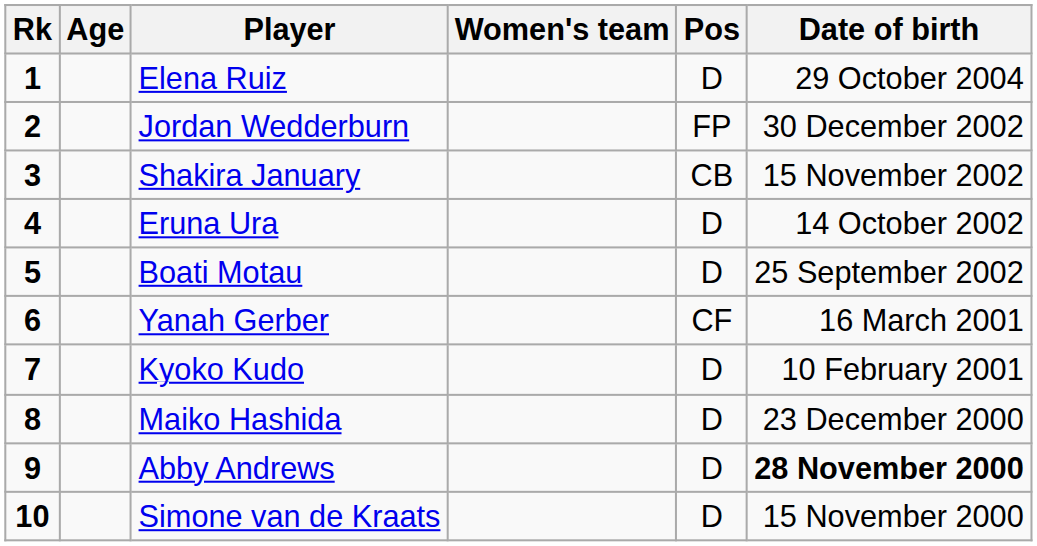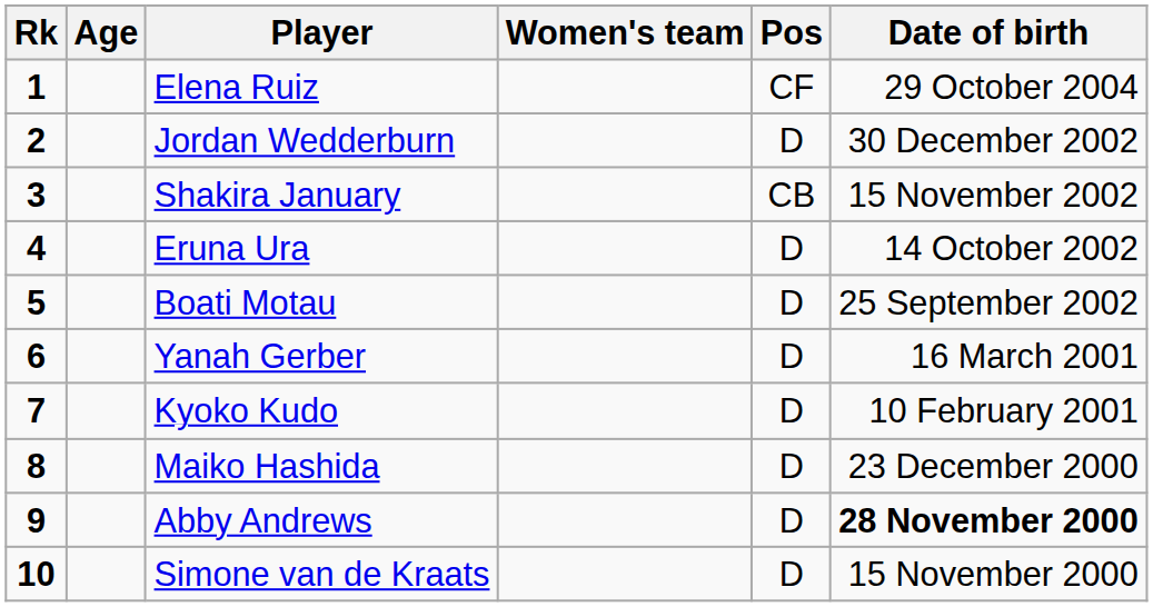 <table class="wikitable sortable" style="text-align: left; font-size: 95%; margin-left: 1em;">
 <tr>
 <th>Rk</th>
 <th>Age</th>
 <th>Player</th>
 <th>Women's team</th>
 <th>Pos</th>
 <th>Date of birth</th>
 </tr>
 <tr>
 <td style="text-align: center;"><strong>1</strong></td>
 <td></td>
 <td data-sort-value="Ruiz, Elena"><a href='#'>Elena Ruiz</a></td>
 <td></td>
-<td style="text-align: center;">D</td>
+<td style="text-align: center;">CF</td>
 <td style="text-align: right;">29 October 2004</td>
 </tr>
 <tr>
 <td style="text-align: center;"><strong>2</strong></td>
 <td></td>
 <td data-sort-value="Wedderburn, Jordan"><a href='#'>Jordan Wedderburn</a></td>
 <td></td>
-<td style="text-align: center;">FP</td>
+<td style="text-align: center;">D</td>
 <td style="text-align: right;">30 December 2002</td>
 </tr>
 <tr>
 <td style="text-align: center;"><strong>3</strong></td>
 <td></td>
 <td data-sort-value="January, Shakira"><a href='#'>Shakira January</a></td>
 <td></td>
 <td style="text-align: center;">CB</td>
 <td style="text-align: right;">15 November 2002</td>
 </tr>
 <tr>
 <td style="text-align: center;"><strong>4</strong></td>
 <td></td>
 <td data-sort-value="Ura, Eruna"><a href='#'>Eruna Ura</a></td>
 <td></td>
 <td style="text-align: center;">D</td>
 <td style="text-align: right;">14 October 2002</td>
 </tr>
 <tr>
 <td style="text-align: center;"><strong>5</strong></td>
 <td></td>
 <td data-sort-value="Motau, Boati"><a href='#'>Boati Motau</a></td>
 <td></td>
 <td style="text-align: center;">D</td>
 <td style="text-align: right;">25 September 2002</td>
 </tr>
 <tr>
 <td style="text-align: center;"><strong>6</strong></td>
 <td></td>
 <td data-sort-value="Gerber, Yanah"><a href='#'>Yanah Gerber</a></td>
 <td></td>
-<td style="text-align: center;">CF</td>
+<td style="text-align: center;">D</td>
 <td style="text-align: right;">16 March 2001</td>
 </tr>
 <tr>
 <td style="text-align: center;"><strong>7</strong></td>
 <td></td>
 <td data-sort-value="Kudo, Kyoko"><a href='#'>Kyoko Kudo</a></td>
 <td></td>
 <td style="text-align: center;">D</td>
 <td style="text-align: right;">10 February 2001</td>
 </tr>
 <tr>
 <td style="text-align: center;"><strong>8</strong></td>
 <td></td>
 <td data-sort-value="Hashida, Maiko"><a href='#'>Maiko Hashida</a></td>
 <td></td>
 <td style="text-align: center;">D</td>
 <td style="text-align: right;">23 December 2000</td>
 </tr>
 <tr>
 <td style="text-align: center;"><strong>9</strong></td>
 <td></td>
 <td data-sort-value="Andrews, Abby"><a href='#'>Abby Andrews</a></td>
 <td></td>
 <td style="text-align: center;">D</td>
 <td style="text-align: right;"><strong>28 November 2000</strong></td>
 </tr>
 <tr>
 <td style="text-align: center;"><strong>10</strong></td>
 <td></td>
 <td data-sort-value="Kraats, Simone van de"><a href='#'>Simone van de Kraats</a></td>
 <td></td>
 <td style="text-align: center;">D</td>
 <td style="text-align: right;">15 November 2000</td>
 </tr>
 </table>
